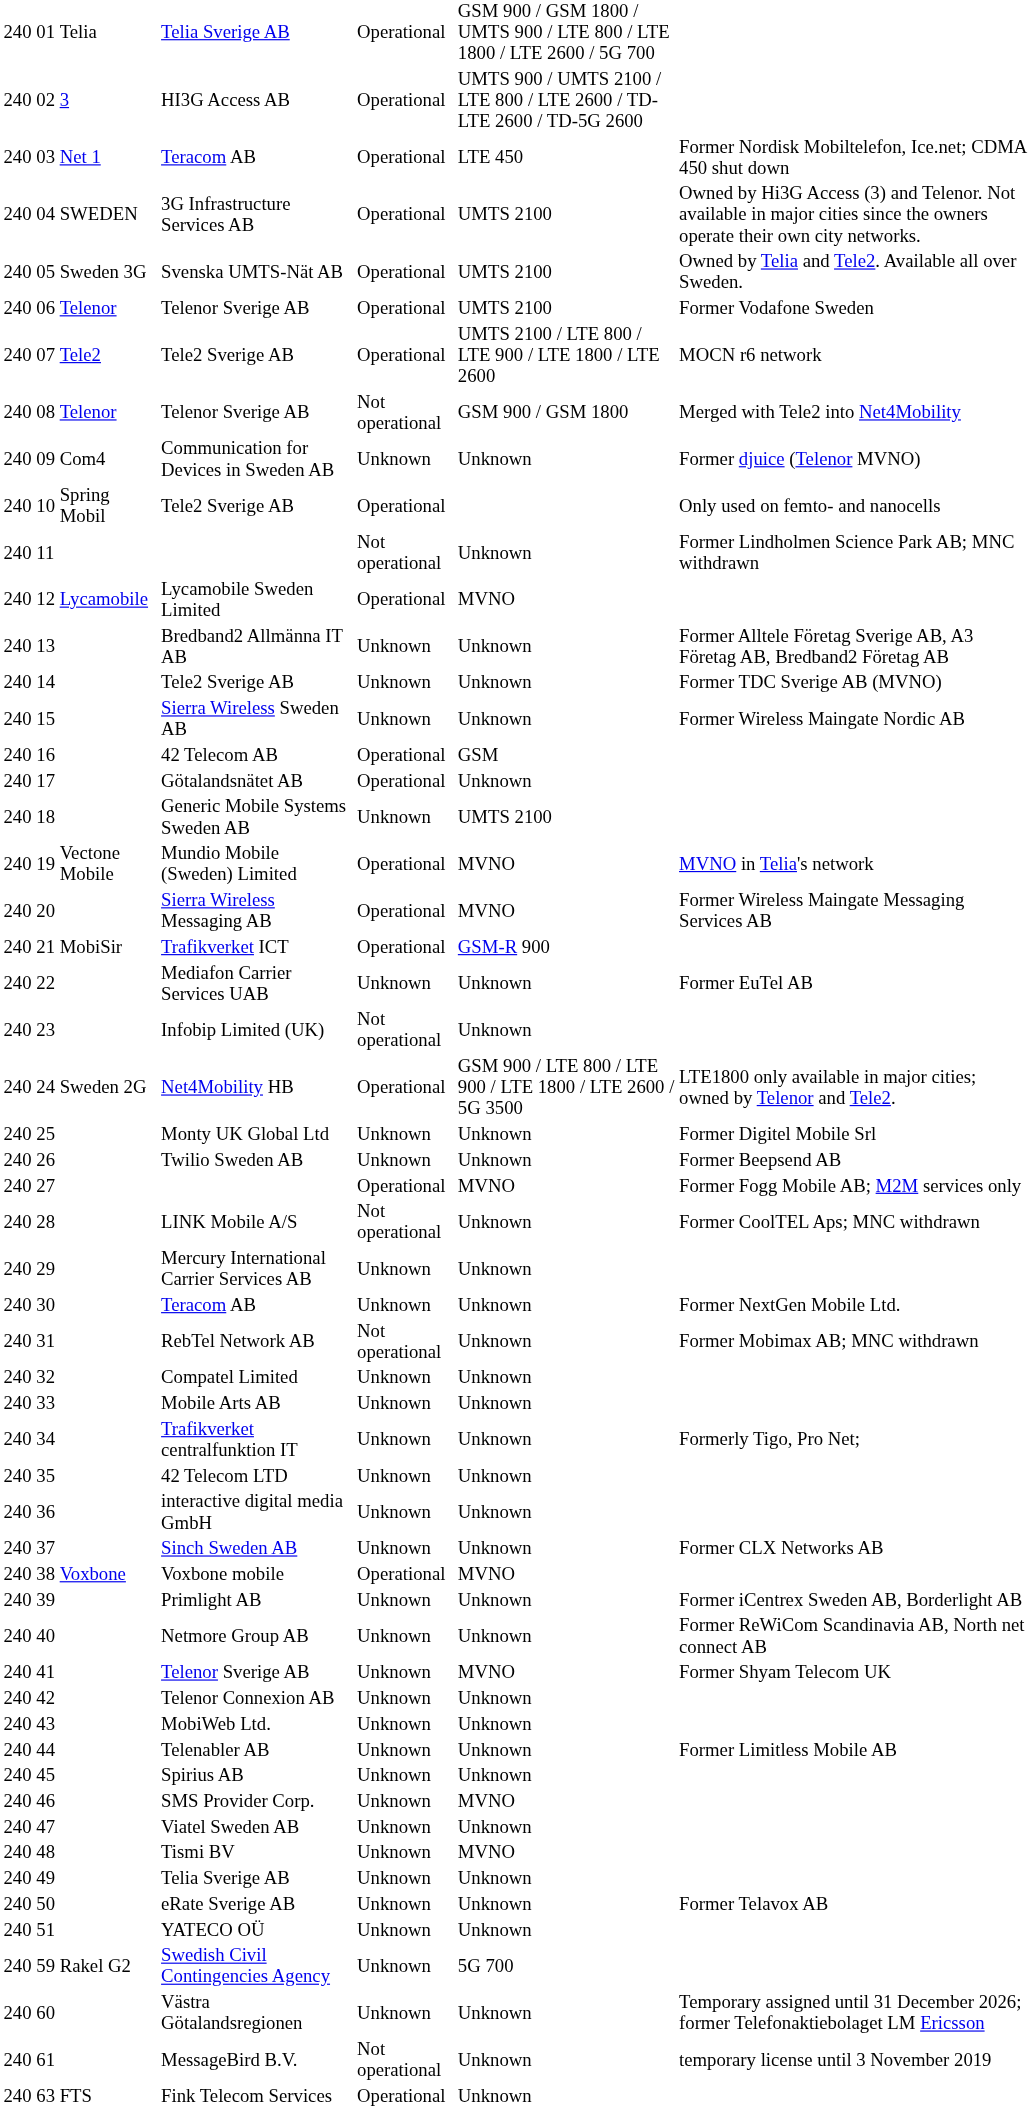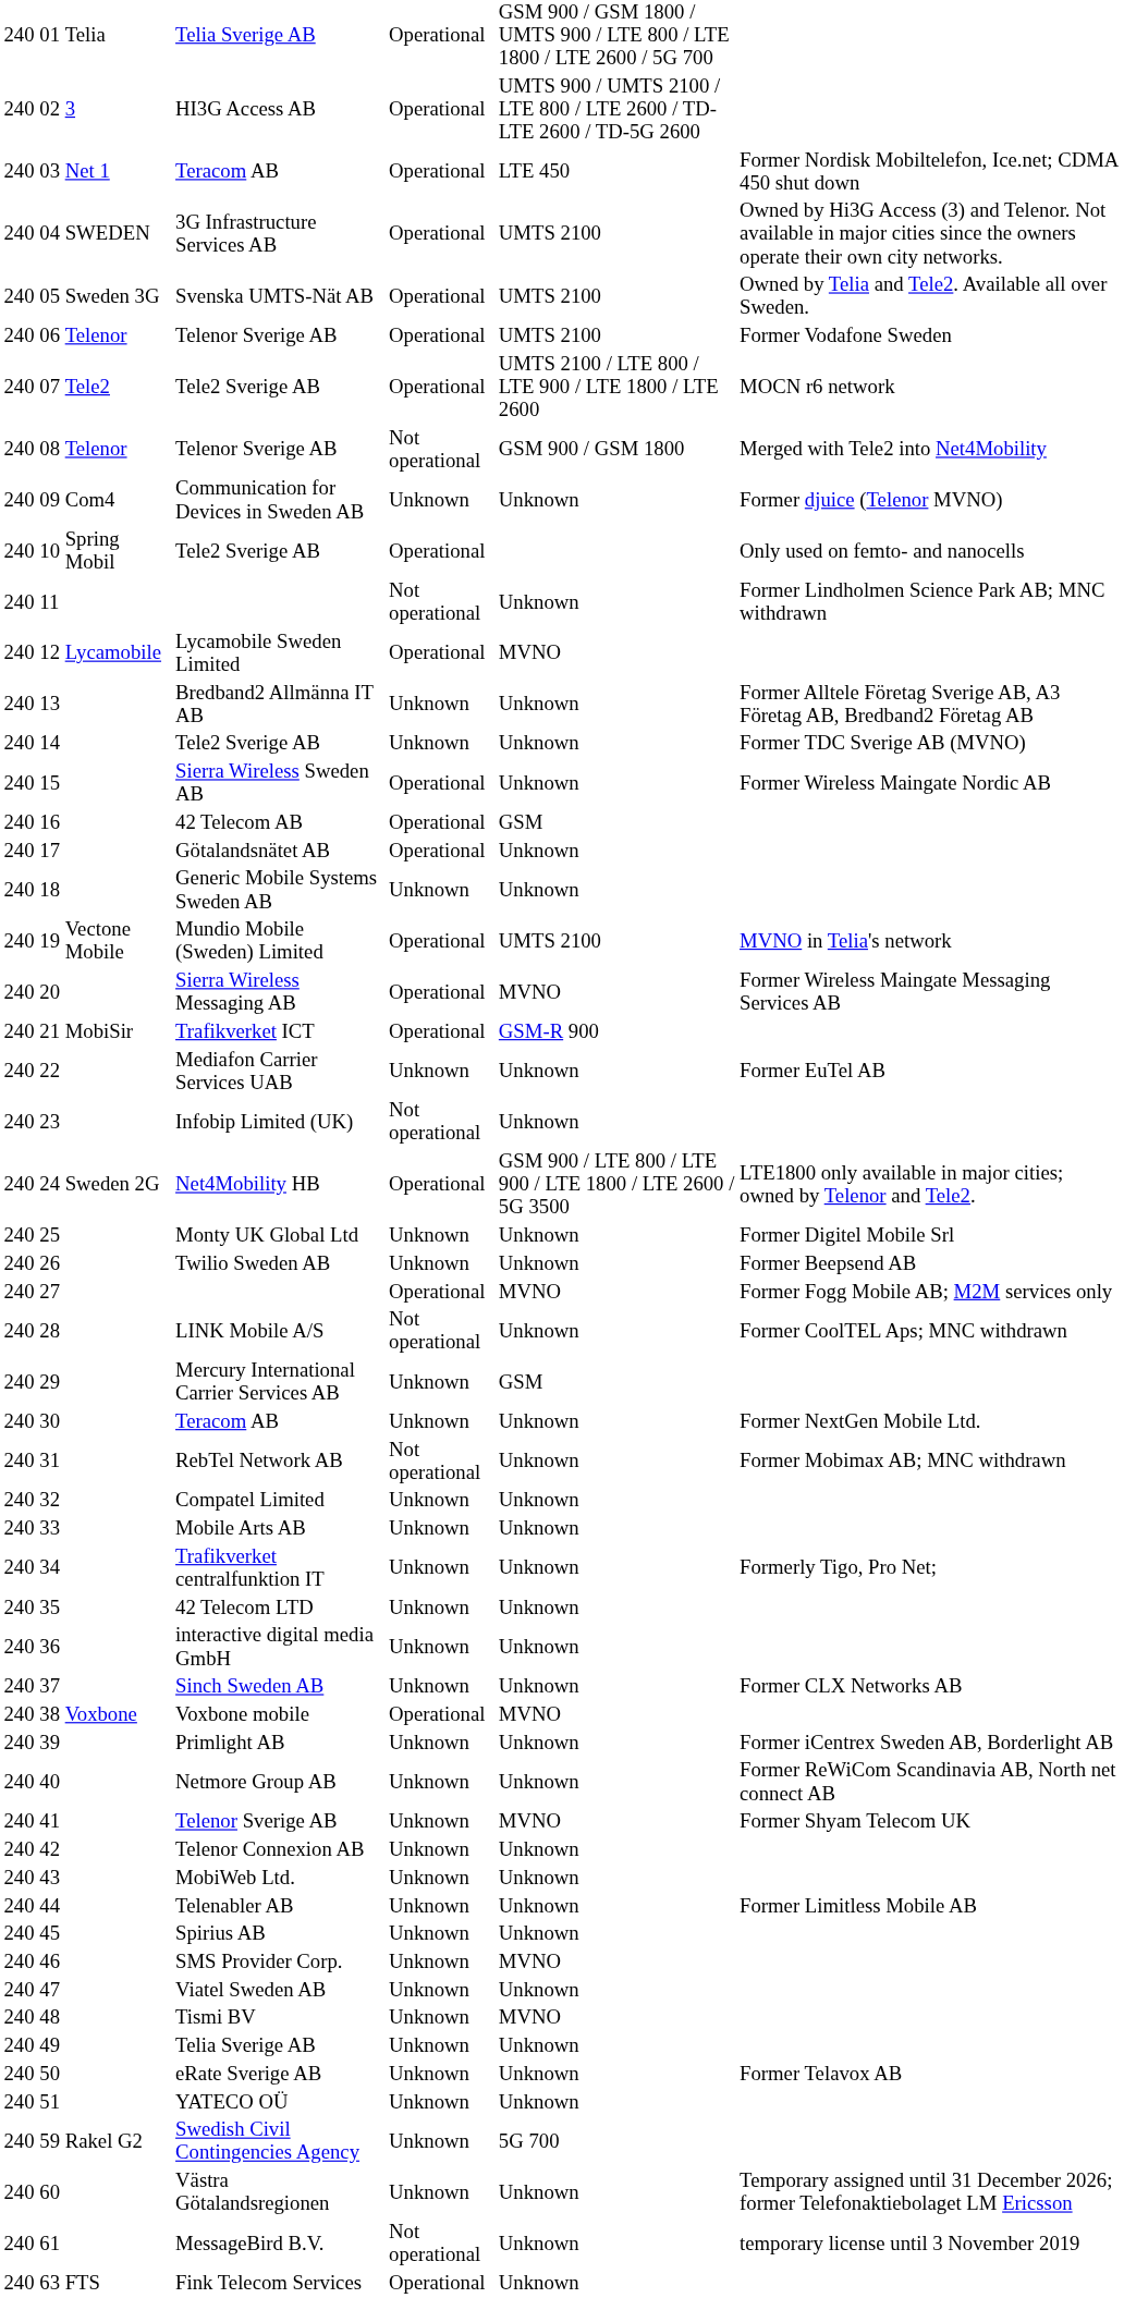 <table>
 <tr>
 <td>240</td>
 <td>01</td>
 <td>Telia</td>
 <td><a href='#'>Telia Sverige AB</a></td>
 <td>Operational</td>
 <td>GSM 900 / GSM 1800 / UMTS 900 / LTE 800 / LTE 1800 / LTE 2600 / 5G 700</td>
 <td></td>
 </tr>
 <tr>
 <td>240</td>
 <td>02</td>
 <td><a href='#'>3</a></td>
 <td>HI3G Access AB</td>
 <td>Operational</td>
 <td>UMTS 900 / UMTS 2100 / LTE 800 / LTE 2600 / TD-LTE 2600 / TD-5G 2600</td>
 <td></td>
 </tr>
 <tr>
 <td>240</td>
 <td>03</td>
 <td><a href='#'>Net 1</a></td>
 <td><a href='#'>Teracom</a> AB</td>
 <td>Operational</td>
 <td>LTE 450</td>
 <td>Former Nordisk Mobiltelefon, Ice.net; CDMA 450 shut down</td>
 </tr>
 <tr>
 <td>240</td>
 <td>04</td>
 <td>SWEDEN</td>
 <td>3G Infrastructure Services AB</td>
 <td>Operational</td>
 <td>UMTS 2100</td>
 <td>Owned by Hi3G Access (3) and Telenor. Not available in major cities since the owners operate their own city networks.</td>
 </tr>
 <tr>
 <td>240</td>
 <td>05</td>
 <td>Sweden 3G</td>
 <td>Svenska UMTS-Nät AB</td>
 <td>Operational</td>
 <td>UMTS 2100</td>
 <td>Owned by <a href='#'>Telia</a> and <a href='#'>Tele2</a>. Available all over Sweden.</td>
 </tr>
 <tr>
 <td>240</td>
 <td>06</td>
 <td><a href='#'>Telenor</a></td>
 <td>Telenor Sverige AB</td>
 <td>Operational</td>
 <td>UMTS 2100</td>
 <td>Former Vodafone Sweden</td>
 </tr>
 <tr>
 <td>240</td>
 <td>07</td>
 <td><a href='#'>Tele2</a></td>
 <td>Tele2 Sverige AB</td>
 <td>Operational</td>
 <td>UMTS 2100 / LTE 800 / LTE 900 / LTE 1800 / LTE 2600</td>
 <td>MOCN r6 network</td>
 </tr>
 <tr>
 <td>240</td>
 <td>08</td>
 <td><a href='#'>Telenor</a></td>
 <td>Telenor Sverige AB</td>
 <td>Not operational</td>
 <td>GSM 900 / GSM 1800</td>
 <td>Merged with Tele2 into <a href='#'>Net4Mobility</a></td>
 </tr>
 <tr>
 <td>240</td>
 <td>09</td>
 <td>Com4</td>
 <td>Communication for Devices in Sweden AB</td>
 <td>Unknown</td>
 <td>Unknown</td>
 <td>Former <a href='#'>djuice</a> (<a href='#'>Telenor</a> MVNO)</td>
 </tr>
 <tr>
 <td>240</td>
 <td>10</td>
 <td>Spring Mobil</td>
 <td>Tele2 Sverige AB</td>
 <td>Operational</td>
 <td></td>
 <td>Only used on femto- and nanocells</td>
 </tr>
 <tr>
 <td>240</td>
 <td>11</td>
 <td></td>
 <td></td>
 <td>Not operational</td>
 <td>Unknown</td>
 <td>Former Lindholmen Science Park AB; MNC withdrawn</td>
 </tr>
 <tr>
 <td>240</td>
 <td>12</td>
 <td><a href='#'>Lycamobile</a></td>
 <td>Lycamobile Sweden Limited</td>
 <td>Operational</td>
 <td>MVNO</td>
 <td></td>
 </tr>
 <tr>
 <td>240</td>
 <td>13</td>
 <td></td>
 <td>Bredband2 Allmänna IT AB</td>
 <td>Unknown</td>
 <td>Unknown</td>
 <td>Former Alltele Företag Sverige AB, A3 Företag AB, Bredband2 Företag AB</td>
 </tr>
 <tr>
 <td>240</td>
 <td>14</td>
 <td></td>
 <td>Tele2 Sverige AB</td>
 <td>Unknown</td>
 <td>Unknown</td>
 <td>Former TDC Sverige AB (MVNO)</td>
 </tr>
 <tr>
 <td>240</td>
 <td>15</td>
 <td></td>
 <td><a href='#'>Sierra Wireless</a> Sweden AB</td>
-<td>Unknown</td>
+<td>Operational</td>
 <td>Unknown</td>
 <td>Former Wireless Maingate Nordic AB</td>
 </tr>
 <tr>
 <td>240</td>
 <td>16</td>
 <td></td>
 <td>42 Telecom AB</td>
 <td>Operational</td>
 <td>GSM</td>
 <td></td>
 </tr>
 <tr>
 <td>240</td>
 <td>17</td>
 <td></td>
 <td>Götalandsnätet AB</td>
 <td>Operational</td>
 <td>Unknown</td>
 <td></td>
 </tr>
 <tr>
 <td>240</td>
 <td>18</td>
 <td></td>
 <td>Generic Mobile Systems Sweden AB</td>
 <td>Unknown</td>
-<td>UMTS 2100</td>
+<td>Unknown</td>
 <td></td>
 </tr>
 <tr>
 <td>240</td>
 <td>19</td>
 <td>Vectone Mobile</td>
 <td>Mundio Mobile (Sweden) Limited</td>
 <td>Operational</td>
-<td>MVNO</td>
+<td>UMTS 2100</td>
 <td><a href='#'>MVNO</a> in <a href='#'>Telia</a>'s network</td>
 </tr>
 <tr>
 <td>240</td>
 <td>20</td>
 <td></td>
 <td><a href='#'>Sierra Wireless</a> Messaging AB</td>
 <td>Operational</td>
 <td>MVNO</td>
 <td>Former Wireless Maingate Messaging Services AB</td>
 </tr>
 <tr>
 <td>240</td>
 <td>21</td>
 <td>MobiSir</td>
 <td><a href='#'>Trafikverket</a> ICT</td>
 <td>Operational</td>
 <td><a href='#'>GSM-R</a> 900</td>
 <td></td>
 </tr>
 <tr>
 <td>240</td>
 <td>22</td>
 <td></td>
 <td>Mediafon Carrier Services UAB</td>
 <td>Unknown</td>
 <td>Unknown</td>
 <td>Former EuTel AB</td>
 </tr>
 <tr>
 <td>240</td>
 <td>23</td>
 <td></td>
 <td>Infobip Limited (UK)</td>
 <td>Not operational</td>
 <td>Unknown</td>
 <td></td>
 </tr>
 <tr>
 <td>240</td>
 <td>24</td>
 <td>Sweden 2G</td>
 <td><a href='#'>Net4Mobility</a> HB</td>
 <td>Operational</td>
 <td>GSM 900 / LTE 800 / LTE 900 / LTE 1800 / LTE 2600 / 5G 3500</td>
 <td>LTE1800 only available in major cities; owned by <a href='#'>Telenor</a> and <a href='#'>Tele2</a>.</td>
 </tr>
 <tr>
 <td>240</td>
 <td>25</td>
 <td></td>
 <td>Monty UK Global Ltd</td>
 <td>Unknown</td>
 <td>Unknown</td>
 <td>Former Digitel Mobile Srl </td>
 </tr>
 <tr>
 <td>240</td>
 <td>26</td>
 <td></td>
 <td>Twilio Sweden AB</td>
 <td>Unknown</td>
 <td>Unknown</td>
 <td>Former Beepsend AB</td>
 </tr>
 <tr>
 <td>240</td>
 <td>27</td>
 <td></td>
 <td></td>
 <td>Operational</td>
 <td>MVNO</td>
 <td>Former Fogg Mobile AB; <a href='#'>M2M</a> services only</td>
 </tr>
 <tr>
 <td>240</td>
 <td>28</td>
 <td></td>
 <td>LINK Mobile A/S</td>
 <td>Not operational</td>
 <td>Unknown</td>
 <td>Former CoolTEL Aps; MNC withdrawn</td>
 </tr>
 <tr>
 <td>240</td>
 <td>29</td>
 <td></td>
 <td>Mercury International Carrier Services AB</td>
 <td>Unknown</td>
-<td>Unknown</td>
+<td>GSM</td>
 <td></td>
 </tr>
 <tr>
 <td>240</td>
 <td>30</td>
 <td></td>
 <td><a href='#'>Teracom</a> AB</td>
 <td>Unknown</td>
 <td>Unknown</td>
 <td>Former NextGen Mobile Ltd.</td>
 </tr>
 <tr>
 <td>240</td>
 <td>31</td>
 <td></td>
 <td>RebTel Network AB</td>
 <td>Not operational</td>
 <td>Unknown</td>
 <td>Former Mobimax AB; MNC withdrawn</td>
 </tr>
 <tr>
 <td>240</td>
 <td>32</td>
 <td></td>
 <td>Compatel Limited</td>
 <td>Unknown</td>
 <td>Unknown</td>
 <td></td>
 </tr>
 <tr>
 <td>240</td>
 <td>33</td>
 <td></td>
 <td>Mobile Arts AB</td>
 <td>Unknown</td>
 <td>Unknown</td>
 <td></td>
 </tr>
 <tr>
 <td>240</td>
 <td>34</td>
 <td></td>
 <td><a href='#'>Trafikverket</a> centralfunktion IT</td>
 <td>Unknown</td>
 <td>Unknown</td>
 <td>Formerly Tigo, Pro Net;</td>
 </tr>
 <tr>
 <td>240</td>
 <td>35</td>
 <td></td>
 <td>42 Telecom LTD</td>
 <td>Unknown</td>
 <td>Unknown</td>
 <td></td>
 </tr>
 <tr>
 <td>240</td>
 <td>36</td>
 <td></td>
 <td>interactive digital media GmbH</td>
 <td>Unknown</td>
 <td>Unknown</td>
 <td></td>
 </tr>
 <tr>
 <td>240</td>
 <td>37</td>
 <td></td>
 <td><a href='#'>Sinch Sweden AB</a></td>
 <td>Unknown</td>
 <td>Unknown</td>
 <td>Former CLX Networks AB</td>
 </tr>
 <tr>
 <td>240</td>
 <td>38</td>
 <td><a href='#'>Voxbone</a></td>
 <td>Voxbone mobile</td>
 <td>Operational</td>
 <td>MVNO</td>
 <td></td>
 </tr>
 <tr>
 <td>240</td>
 <td>39</td>
 <td></td>
 <td>Primlight AB</td>
 <td>Unknown</td>
 <td>Unknown</td>
 <td>Former iCentrex Sweden AB, Borderlight AB</td>
 </tr>
 <tr>
 <td>240</td>
 <td>40</td>
 <td></td>
 <td>Netmore Group AB</td>
 <td>Unknown</td>
 <td>Unknown</td>
 <td>Former ReWiCom Scandinavia AB, North net connect AB</td>
 </tr>
 <tr>
 <td>240</td>
 <td>41</td>
 <td></td>
 <td><a href='#'>Telenor</a> Sverige AB</td>
 <td>Unknown</td>
 <td>MVNO</td>
 <td>Former Shyam Telecom UK</td>
 </tr>
 <tr>
 <td>240</td>
 <td>42</td>
 <td></td>
 <td>Telenor Connexion AB</td>
 <td>Unknown</td>
 <td>Unknown</td>
 <td></td>
 </tr>
 <tr>
 <td>240</td>
 <td>43</td>
 <td></td>
 <td>MobiWeb Ltd.</td>
 <td>Unknown</td>
 <td>Unknown</td>
 <td></td>
 </tr>
 <tr>
 <td>240</td>
 <td>44</td>
 <td></td>
 <td>Telenabler AB</td>
 <td>Unknown</td>
 <td>Unknown</td>
 <td>Former Limitless Mobile AB</td>
 </tr>
 <tr>
 <td>240</td>
 <td>45</td>
 <td></td>
 <td>Spirius AB</td>
 <td>Unknown</td>
 <td>Unknown</td>
 <td></td>
 </tr>
 <tr>
 <td>240</td>
 <td>46</td>
 <td></td>
 <td>SMS Provider Corp.</td>
 <td>Unknown</td>
 <td>MVNO</td>
 <td></td>
 </tr>
 <tr>
 <td>240</td>
 <td>47</td>
 <td></td>
 <td>Viatel Sweden AB</td>
 <td>Unknown</td>
 <td>Unknown</td>
 <td></td>
 </tr>
 <tr>
 <td>240</td>
 <td>48</td>
 <td></td>
 <td>Tismi BV</td>
 <td>Unknown</td>
 <td>MVNO</td>
 <td></td>
 </tr>
 <tr>
 <td>240</td>
 <td>49</td>
 <td></td>
 <td>Telia Sverige AB</td>
 <td>Unknown</td>
 <td>Unknown</td>
 <td></td>
 </tr>
 <tr>
 <td>240</td>
 <td>50</td>
 <td></td>
 <td>eRate Sverige AB</td>
 <td>Unknown</td>
 <td>Unknown</td>
 <td>Former Telavox AB</td>
 </tr>
 <tr>
 <td>240</td>
 <td>51</td>
 <td></td>
 <td>YATECO OÜ</td>
 <td>Unknown</td>
 <td>Unknown</td>
 <td></td>
 </tr>
 <tr>
 <td>240</td>
 <td>59</td>
 <td>Rakel G2</td>
 <td><a href='#'>Swedish Civil Contingencies Agency</a></td>
 <td>Unknown</td>
 <td>5G 700</td>
 <td></td>
 </tr>
 <tr>
 <td>240</td>
 <td>60</td>
 <td></td>
 <td>Västra Götalandsregionen</td>
 <td>Unknown</td>
 <td>Unknown</td>
 <td>Temporary assigned until 31 December 2026; former Telefonaktiebolaget LM <a href='#'>Ericsson</a></td>
 </tr>
 <tr>
 <td>240</td>
 <td>61</td>
 <td></td>
 <td>MessageBird B.V.</td>
 <td>Not operational</td>
 <td>Unknown</td>
 <td> temporary license until 3 November 2019</td>
 </tr>
 <tr>
 <td>240</td>
 <td>63</td>
 <td>FTS</td>
 <td>Fink Telecom Services</td>
 <td>Operational</td>
 <td>Unknown</td>
 <td></td>
 </tr>
 </table>
